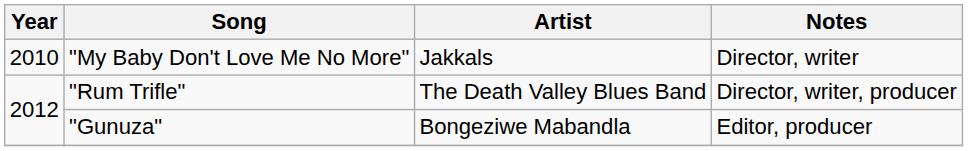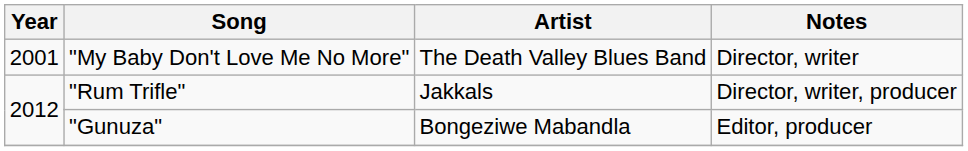 <table class="wikitable sortable">
 <tr>
 <th>Year</th>
 <th>Song</th>
 <th>Artist</th>
 <th class="unsortable">Notes</th>
 </tr>
 <tr>
-<td>2010</td>
+<td>2001</td>
 <td>"My Baby Don't Love Me No More"</td>
-<td>Jakkals</td>
+<td>The Death Valley Blues Band</td>
 <td>Director, writer</td>
 </tr>
 <tr>
 <td rowspan="2">2012</td>
 <td>"Rum Trifle"</td>
-<td>The Death Valley Blues Band</td>
+<td>Jakkals</td>
 <td>Director, writer, producer</td>
 </tr>
 <tr>
 <td>"Gunuza"</td>
 <td>Bongeziwe Mabandla</td>
 <td>Editor, producer</td>
 </tr>
 <tr>
 </tr>
 </table>
